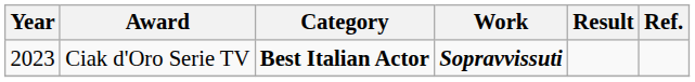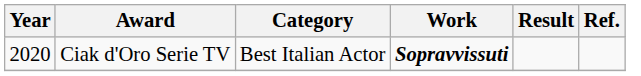 <table class="wikitable">
 <tr>
 <th>Year</th>
 <th>Award</th>
 <th>Category</th>
 <th>Work</th>
 <th>Result</th>
 <th>Ref.</th>
 </tr>
 <tr>
-<td>2023</td>
+<td>2020</td>
 <td>Ciak d'Oro Serie TV</td>
-<td><strong>Best Italian Actor</strong></td>
+<td>Best Italian Actor</td>
 <td><strong><em>Sopravvissuti</em></strong></td>
 <td></td>
 <td></td>
 </tr>
 <tr>
 </tr>
 </table>
